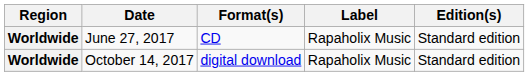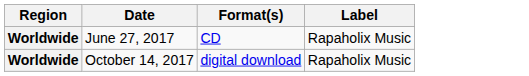 <table class="wikitable plainrowheaders">
 <tr>
 <th scope="col">Region</th>
 <th scope="col">Date</th>
 <th scope="col">Format(s)</th>
 <th scope="col">Label</th>
-<th scope="col">Edition(s)</th>
 </tr>
 <tr>
 <th scope="row">Worldwide</th>
 <td>June 27, 2017</td>
 <td><a href='#'>CD</a></td>
 <td>Rapaholix Music</td>
-<td>Standard edition</td>
 </tr>
 <tr>
 <th scope="row">Worldwide</th>
 <td>October 14, 2017</td>
 <td><a href='#'>digital download</a></td>
 <td>Rapaholix Music</td>
-<td>Standard edition</td>
 </tr>
 </table>
